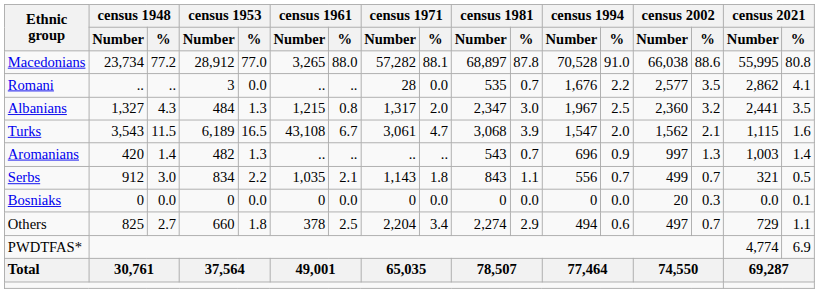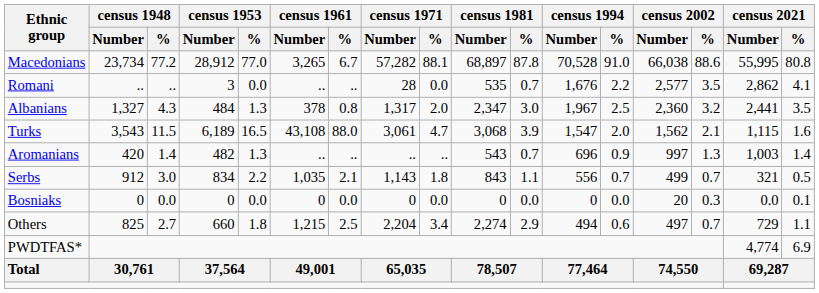 <table class="wikitable">
 <tr style="background:#e0e0e0;">
 <th rowspan="2">Ethnic<br>group</th>
 <th colspan="2">census 1948</th>
 <th colspan="2">census 1953</th>
 <th colspan="2">census 1961</th>
 <th colspan="2">census 1971</th>
 <th colspan="2">census 1981</th>
 <th colspan="2">census 1994</th>
 <th colspan="2">census 2002</th>
 <th colspan="2">census 2021</th>
 </tr>
 <tr style="background:#e0e0e0;">
 <th>Number</th>
 <th>%</th>
 <th>Number</th>
 <th>%</th>
 <th>Number</th>
 <th>%</th>
 <th>Number</th>
 <th>%</th>
 <th>Number</th>
 <th>%</th>
 <th>Number</th>
 <th>%</th>
 <th>Number</th>
 <th>%</th>
 <th>Number</th>
 <th>%</th>
 </tr>
 <tr>
 <td><a href='#'>Macedonians</a></td>
 <td style="text-align:right;">23,734</td>
 <td style="text-align:right;">77.2</td>
 <td style="text-align:right;">28,912</td>
 <td style="text-align:right;">77.0</td>
 <td style="text-align:right;">3,265</td>
-<td style="text-align:right;">88.0</td>
+<td style="text-align:right;">6.7</td>
 <td style="text-align:right;">57,282</td>
 <td style="text-align:right;">88.1</td>
 <td style="text-align:right;">68,897</td>
 <td style="text-align:right;">87.8</td>
 <td style="text-align:right;">70,528</td>
 <td style="text-align:right;">91.0</td>
 <td style="text-align:right;">66,038</td>
 <td style="text-align:right;">88.6</td>
 <td style="text-align:right;">55,995</td>
 <td style="text-align:right;">80.8</td>
 </tr>
 <tr>
 <td><a href='#'>Romani</a></td>
 <td style="text-align:right;">..</td>
 <td style="text-align:right;">..</td>
 <td style="text-align:right;">3</td>
 <td style="text-align:right;">0.0</td>
 <td style="text-align:right;">..</td>
 <td style="text-align:right;">..</td>
 <td style="text-align:right;">28</td>
 <td style="text-align:right;">0.0</td>
 <td style="text-align:right;">535</td>
 <td style="text-align:right;">0.7</td>
 <td style="text-align:right;">1,676</td>
 <td style="text-align:right;">2.2</td>
 <td style="text-align:right;">2,577</td>
 <td style="text-align:right;">3.5</td>
 <td style="text-align:right;">2,862</td>
 <td style="text-align:right;">4.1</td>
 </tr>
 <tr>
 <td><a href='#'>Albanians</a></td>
 <td style="text-align:right;">1,327</td>
 <td style="text-align:right;">4.3</td>
 <td style="text-align:right;">484</td>
 <td style="text-align:right;">1.3</td>
-<td style="text-align:right;">1,215</td>
+<td style="text-align:right;">378</td>
 <td style="text-align:right;">0.8</td>
 <td style="text-align:right;">1,317</td>
 <td style="text-align:right;">2.0</td>
 <td style="text-align:right;">2,347</td>
 <td style="text-align:right;">3.0</td>
 <td style="text-align:right;">1,967</td>
 <td style="text-align:right;">2.5</td>
 <td style="text-align:right;">2,360</td>
 <td style="text-align:right;">3.2</td>
 <td style="text-align:right;">2,441</td>
 <td style="text-align:right;">3.5</td>
 </tr>
 <tr>
 <td><a href='#'>Turks</a></td>
 <td style="text-align:right;">3,543</td>
 <td style="text-align:right;">11.5</td>
 <td style="text-align:right;">6,189</td>
 <td style="text-align:right;">16.5</td>
 <td style="text-align:right;">43,108</td>
-<td style="text-align:right;">6.7</td>
+<td style="text-align:right;">88.0</td>
 <td style="text-align:right;">3,061</td>
 <td style="text-align:right;">4.7</td>
 <td style="text-align:right;">3,068</td>
 <td style="text-align:right;">3.9</td>
 <td style="text-align:right;">1,547</td>
 <td style="text-align:right;">2.0</td>
 <td style="text-align:right;">1,562</td>
 <td style="text-align:right;">2.1</td>
 <td style="text-align:right;">1,115</td>
 <td style="text-align:right;">1.6</td>
 </tr>
 <tr>
 <td><a href='#'>Aromanians</a></td>
 <td style="text-align:right;">420</td>
 <td style="text-align:right;">1.4</td>
 <td style="text-align:right;">482</td>
 <td style="text-align:right;">1.3</td>
 <td style="text-align:right;">..</td>
 <td style="text-align:right;">..</td>
 <td style="text-align:right;">..</td>
 <td style="text-align:right;">..</td>
 <td style="text-align:right;">543</td>
 <td style="text-align:right;">0.7</td>
 <td style="text-align:right;">696</td>
 <td style="text-align:right;">0.9</td>
 <td style="text-align:right;">997</td>
 <td style="text-align:right;">1.3</td>
 <td style="text-align:right;">1,003</td>
 <td style="text-align:right;">1.4</td>
 </tr>
 <tr>
 <td><a href='#'>Serbs</a></td>
 <td style="text-align:right;">912</td>
 <td style="text-align:right;">3.0</td>
 <td style="text-align:right;">834</td>
 <td style="text-align:right;">2.2</td>
 <td style="text-align:right;">1,035</td>
 <td style="text-align:right;">2.1</td>
 <td style="text-align:right;">1,143</td>
 <td style="text-align:right;">1.8</td>
 <td style="text-align:right;">843</td>
 <td style="text-align:right;">1.1</td>
 <td style="text-align:right;">556</td>
 <td style="text-align:right;">0.7</td>
 <td style="text-align:right;">499</td>
 <td style="text-align:right;">0.7</td>
 <td style="text-align:right;">321</td>
 <td style="text-align:right;">0.5</td>
 </tr>
 <tr>
 <td><a href='#'>Bosniaks</a></td>
 <td style="text-align:right;">0</td>
 <td style="text-align:right;">0.0</td>
 <td style="text-align:right;">0</td>
 <td style="text-align:right;">0.0</td>
 <td style="text-align:right;">0</td>
 <td style="text-align:right;">0.0</td>
 <td style="text-align:right;">0</td>
 <td style="text-align:right;">0.0</td>
 <td style="text-align:right;">0</td>
 <td style="text-align:right;">0.0</td>
 <td style="text-align:right;">0</td>
 <td style="text-align:right;">0.0</td>
 <td style="text-align:right;">20</td>
 <td style="text-align:right;">0.3</td>
 <td style="text-align:right;">0.0</td>
 <td style="text-align:right;">0.1</td>
 </tr>
 <tr>
 <td>Others</td>
 <td style="text-align:right;">825</td>
 <td style="text-align:right;">2.7</td>
 <td style="text-align:right;">660</td>
 <td style="text-align:right;">1.8</td>
-<td style="text-align:right;">378</td>
+<td style="text-align:right;">1,215</td>
 <td style="text-align:right;">2.5</td>
 <td style="text-align:right;">2,204</td>
 <td style="text-align:right;">3.4</td>
 <td style="text-align:right;">2,274</td>
 <td style="text-align:right;">2.9</td>
 <td style="text-align:right;">494</td>
 <td style="text-align:right;">0.6</td>
 <td style="text-align:right;">497</td>
 <td style="text-align:right;">0.7</td>
 <td style="text-align:right;">729</td>
 <td style="text-align:right;">1.1</td>
 </tr>
 <tr>
 <td>PWDTFAS*</td>
 <td colspan="14"></td>
 <td style="text-align:right;">4,774</td>
 <td style="text-align:right;">6.9</td>
 </tr>
 <tr style="background:#e0e0e0;">
 <th style="text-align:left;">Total</th>
 <th colspan="2">30,761</th>
 <th colspan="2">37,564</th>
 <th colspan="2">49,001</th>
 <th colspan="2">65,035</th>
 <th colspan="2">78,507</th>
 <th colspan="2">77,464</th>
 <th colspan="2">74,550</th>
 <th colspan="2">69,287</th>
 </tr>
 <tr>
 <td colspan="15"><small></small></td>
 </tr>
 </table>
